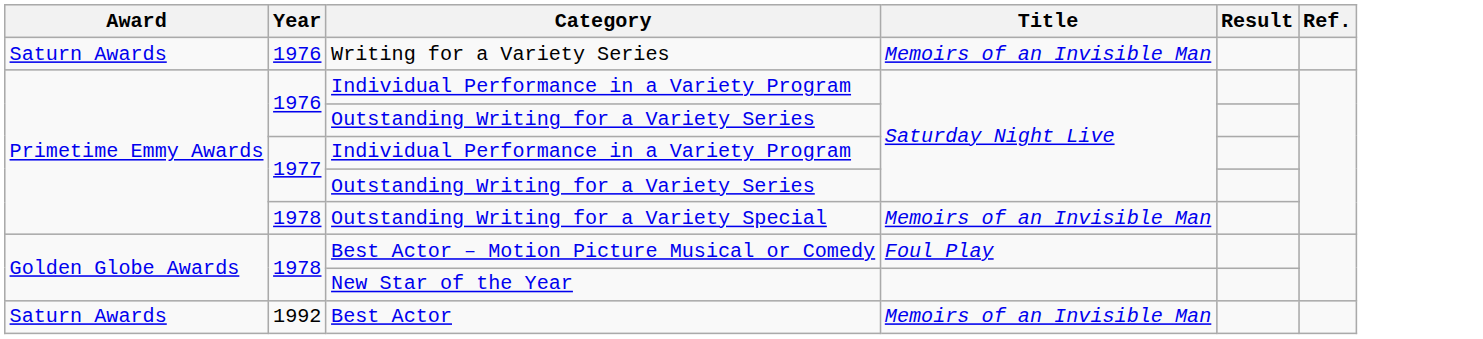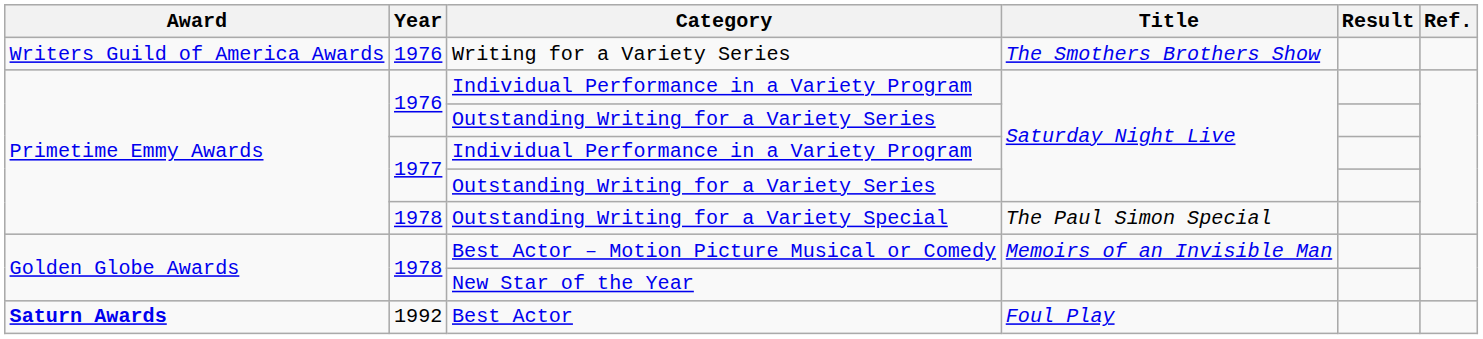 <table class="wikitable">
 <tr>
 <th>Award</th>
 <th>Year</th>
 <th>Category</th>
 <th>Title</th>
 <th>Result</th>
 <th>Ref.</th>
 </tr>
 <tr>
-<td><a href='#'>Saturn Awards</a></td>
+<td><a href='#'>Writers Guild of America Awards</a></td>
 <td><a href='#'>1976</a></td>
 <td>Writing for a Variety Series</td>
-<td><em><a href='#'>Memoirs of an Invisible Man</a></em></td>
+<td><em><a href='#'>The Smothers Brothers Show</a></em></td>
 <td></td>
 <td></td>
 </tr>
 <tr>
 <td rowspan="5"><a href='#'>Primetime Emmy Awards</a></td>
 <td rowspan="2"><a href='#'>1976</a></td>
 <td><a href='#'>Individual Performance in a Variety Program</a></td>
 <td rowspan="4"><em><a href='#'>Saturday Night Live</a></em></td>
 <td></td>
 <td rowspan="5"></td>
 </tr>
 <tr>
 <td><a href='#'>Outstanding Writing for a Variety Series</a></td>
 <td></td>
 </tr>
 <tr>
 <td rowspan="2"><a href='#'>1977</a></td>
 <td><a href='#'>Individual Performance in a Variety Program</a></td>
 <td></td>
 </tr>
 <tr>
 <td><a href='#'>Outstanding Writing for a Variety Series</a></td>
 <td></td>
 </tr>
 <tr>
 <td><a href='#'>1978</a></td>
 <td><a href='#'>Outstanding Writing for a Variety Special</a></td>
-<td><em><a href='#'>Memoirs of an Invisible Man</a></em></td>
+<td><em>The Paul Simon Special</em></td>
 <td></td>
 </tr>
 <tr>
 <td rowspan="2"><a href='#'>Golden Globe Awards</a></td>
 <td rowspan="2"><a href='#'>1978</a></td>
 <td><a href='#'>Best Actor – Motion Picture Musical or Comedy</a></td>
-<td><em><a href='#'>Foul Play</a></em></td>
+<td><em><a href='#'>Memoirs of an Invisible Man</a></em></td>
 <td></td>
 <td rowspan="2"></td>
 </tr>
 <tr>
 <td><a href='#'>New Star of the Year</a></td>
 <td></td>
 <td></td>
 </tr>
 <tr>
-<td><a href='#'>Saturn Awards</a></td>
+<td><strong><a href='#'>Saturn Awards</a></strong></td>
 <td>1992</td>
 <td><a href='#'>Best Actor</a></td>
-<td><em><a href='#'>Memoirs of an Invisible Man</a></em></td>
+<td><em><a href='#'>Foul Play</a></em></td>
 <td></td>
 <td></td>
 </tr>
 </table>
